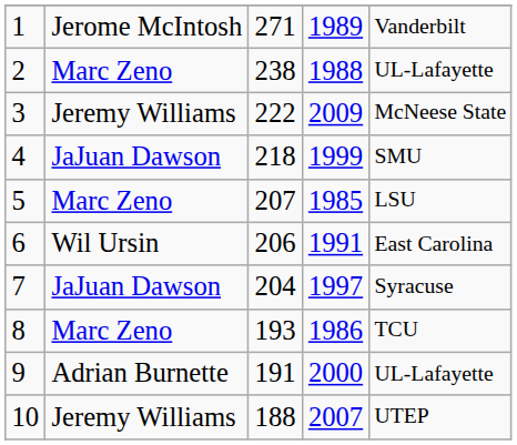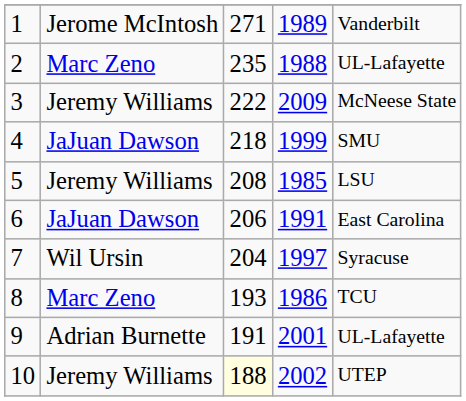 <table class="wikitable">
 <tr>
 </tr>
 <tr>
 <td>1</td>
 <td>Jerome McIntosh</td>
 <td>271</td>
 <td><a href='#'>1989</a></td>
 <td style="font-size:80%;">Vanderbilt</td>
 </tr>
 <tr>
 <td>2</td>
 <td><a href='#'>Marc Zeno</a></td>
-<td>238</td>
+<td>235</td>
 <td><a href='#'>1988</a></td>
 <td style="font-size:80%;">UL-Lafayette</td>
 </tr>
 <tr>
 <td>3</td>
 <td>Jeremy Williams</td>
 <td>222</td>
 <td><a href='#'>2009</a></td>
 <td style="font-size:80%;">McNeese State</td>
 </tr>
 <tr>
 <td>4</td>
 <td><a href='#'>JaJuan Dawson</a></td>
 <td>218</td>
 <td><a href='#'>1999</a></td>
 <td style="font-size:80%;">SMU</td>
 </tr>
 <tr>
 <td>5</td>
-<td><a href='#'>Marc Zeno</a></td>
-<td>207</td>
+<td>Jeremy Williams</td>
+<td>208</td>
 <td><a href='#'>1985</a></td>
 <td style="font-size:80%;">LSU</td>
 </tr>
 <tr>
 <td>6</td>
-<td>Wil Ursin</td>
+<td><a href='#'>JaJuan Dawson</a></td>
 <td>206</td>
 <td><a href='#'>1991</a></td>
 <td style="font-size:80%;">East Carolina</td>
 </tr>
 <tr>
 <td>7</td>
-<td><a href='#'>JaJuan Dawson</a></td>
+<td>Wil Ursin</td>
 <td>204</td>
 <td><a href='#'>1997</a></td>
 <td style="font-size:80%;">Syracuse</td>
 </tr>
 <tr>
 <td>8</td>
 <td><a href='#'>Marc Zeno</a></td>
 <td>193</td>
 <td><a href='#'>1986</a></td>
 <td style="font-size:80%;">TCU</td>
 </tr>
 <tr>
 <td>9</td>
 <td>Adrian Burnette</td>
 <td>191</td>
-<td><a href='#'>2000</a></td>
+<td><a href='#'>2001</a></td>
 <td style="font-size:80%;">UL-Lafayette</td>
 </tr>
 <tr>
 <td>10</td>
 <td>Jeremy Williams</td>
-<td>188</td>
-<td><a href='#'>2007</a></td>
+<td style="background: lightyellow;">188</td>
+<td><a href='#'>2002</a></td>
 <td style="font-size:80%;">UTEP</td>
 </tr>
 </table>
